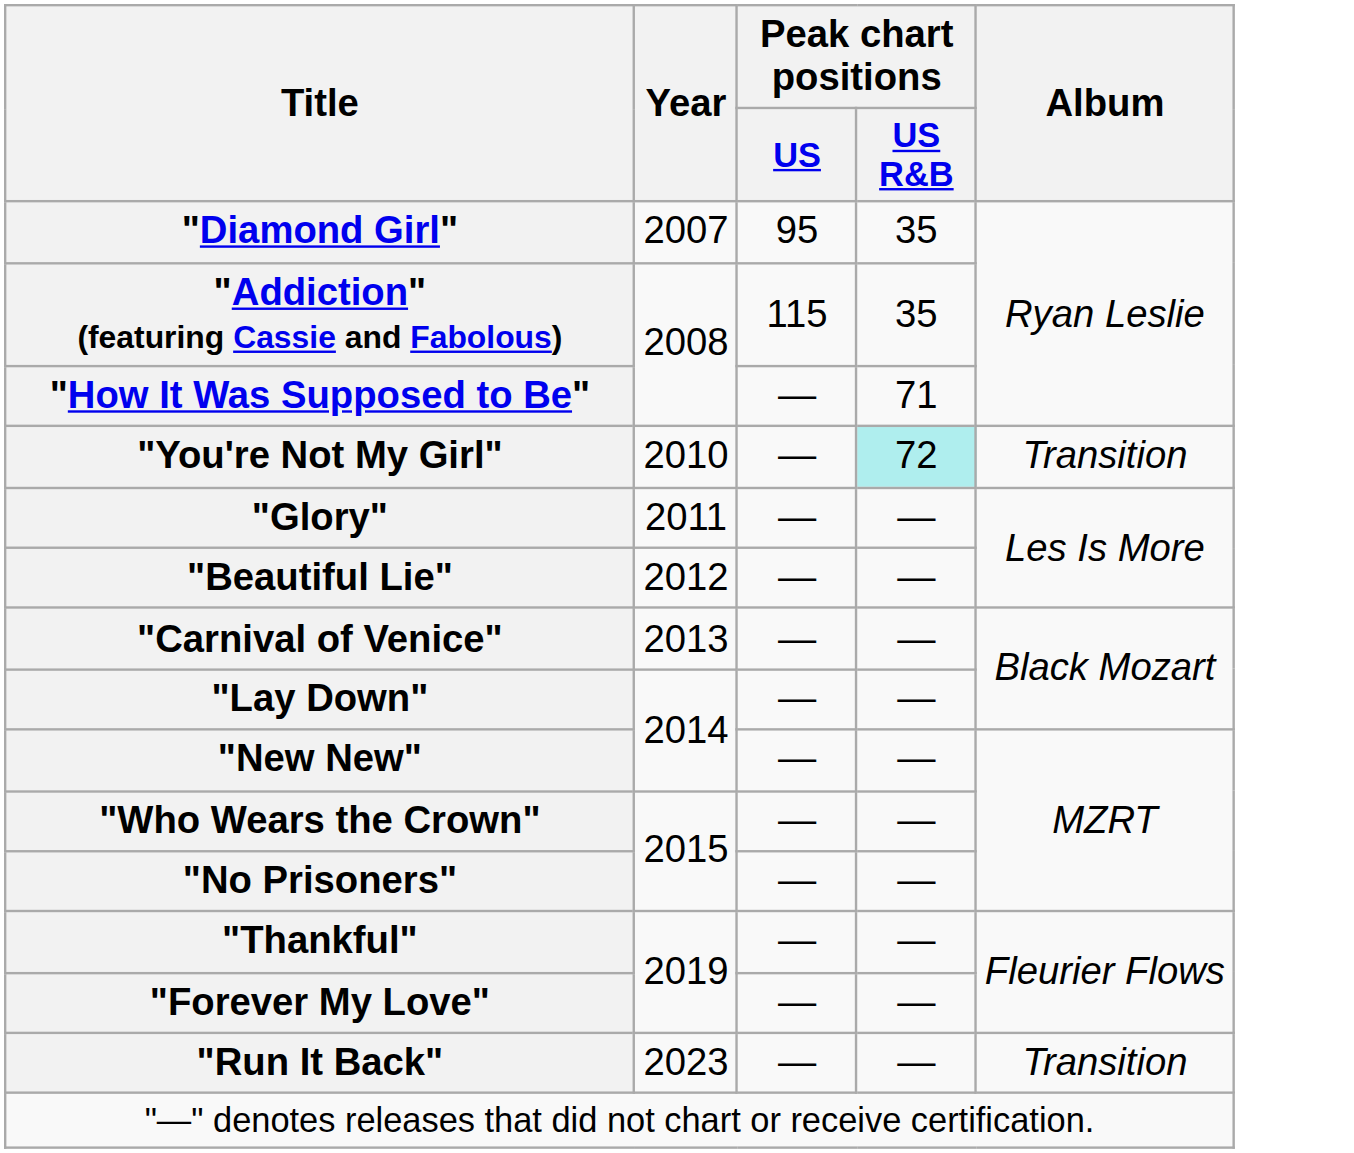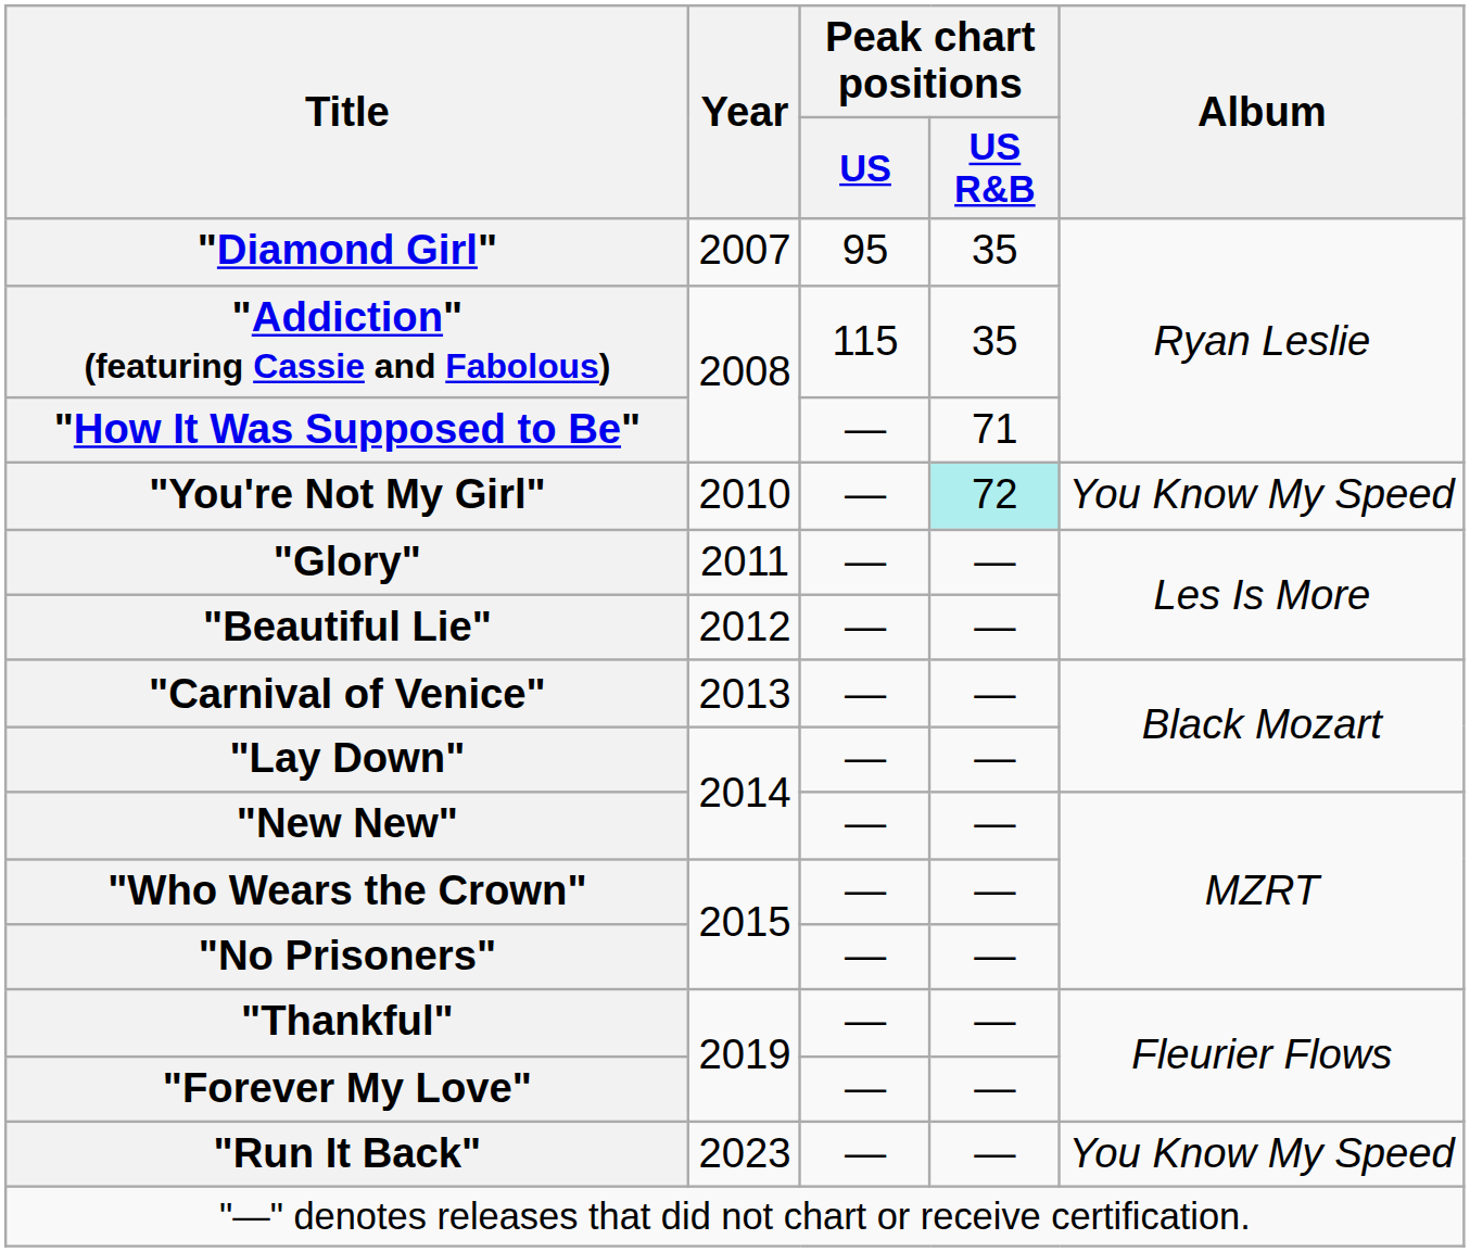 <table class="wikitable plainrowheaders" style="text-align:center;">
 <tr>
 <th scope="col" rowspan="2" style="width:16em;">Title</th>
 <th scope="col" rowspan="2">Year</th>
 <th scope="col" colspan="2">Peak chart positions</th>
 <th scope="col" rowspan="2">Album</th>
 </tr>
 <tr>
 <th scope="col" style="width:3em;font-size:90%;"><a href='#'>US</a></th>
 <th scope="col" style="width:3em;font-size:90%;"><a href='#'>US R&B</a></th>
 </tr>
 <tr>
 <th scope="row">"<a href='#'>Diamond Girl</a>"</th>
 <td rowspan="1">2007</td>
 <td>95</td>
 <td>35</td>
 <td rowspan="3"><em>Ryan Leslie</em></td>
 </tr>
 <tr>
 <th scope="row">"<a href='#'>Addiction</a>"<br><small>(featuring <a href='#'>Cassie</a> and <a href='#'>Fabolous</a>)</small></th>
 <td rowspan="2">2008</td>
 <td>115</td>
 <td>35</td>
 </tr>
 <tr>
 <th scope="row">"<a href='#'>How It Was Supposed to Be</a>"</th>
 <td>—</td>
 <td>71</td>
 </tr>
 <tr>
 <th scope="row">"You're Not My Girl"</th>
 <td rowspan="1">2010</td>
 <td>—</td>
 <td style="background: paleturquoise;">72</td>
-<td rowspan="1"><em>Transition</em></td>
+<td><em>You Know My Speed</em></td>
 </tr>
 <tr>
 <th scope="row">"Glory"</th>
 <td rowspan="1">2011</td>
 <td>—</td>
 <td>—</td>
 <td rowspan="2"><em>Les Is More</em></td>
 </tr>
 <tr>
 <th scope="row">"Beautiful Lie"</th>
 <td rowspan="1">2012</td>
 <td>—</td>
 <td>—</td>
 </tr>
 <tr>
 <th scope="row">"Carnival of Venice"</th>
 <td rowspan="1">2013</td>
 <td>—</td>
 <td>—</td>
 <td rowspan="2"><em>Black Mozart</em></td>
 </tr>
 <tr>
 <th scope="row">"Lay Down"</th>
 <td rowspan="2">2014</td>
 <td>—</td>
 <td>—</td>
 </tr>
 <tr>
 <th scope="row">"New New"</th>
 <td>—</td>
 <td>—</td>
 <td rowspan="3"><em>MZRT</em></td>
 </tr>
 <tr>
 <th scope="row">"Who Wears the Crown"</th>
 <td rowspan="2">2015</td>
 <td>—</td>
 <td>—</td>
 </tr>
 <tr>
 <th scope="row">"No Prisoners"</th>
 <td>—</td>
 <td>—</td>
 </tr>
 <tr>
 <th scope="row">"Thankful"</th>
 <td rowspan="2">2019</td>
 <td>—</td>
 <td>—</td>
 <td rowspan="2"><em>Fleurier Flows</em></td>
 </tr>
 <tr>
 <th scope="row">"Forever My Love"</th>
 <td>—</td>
 <td>—</td>
 </tr>
 <tr>
 <th scope="row">"Run It Back"</th>
 <td>2023</td>
 <td>—</td>
 <td>—</td>
-<td rowspan="1"><em>Transition</em></td>
+<td><em>You Know My Speed</em></td>
 </tr>
 <tr>
 <td colspan="14" style="font-size:90%">"—" denotes releases that did not chart or receive certification.</td>
 </tr>
 </table>
